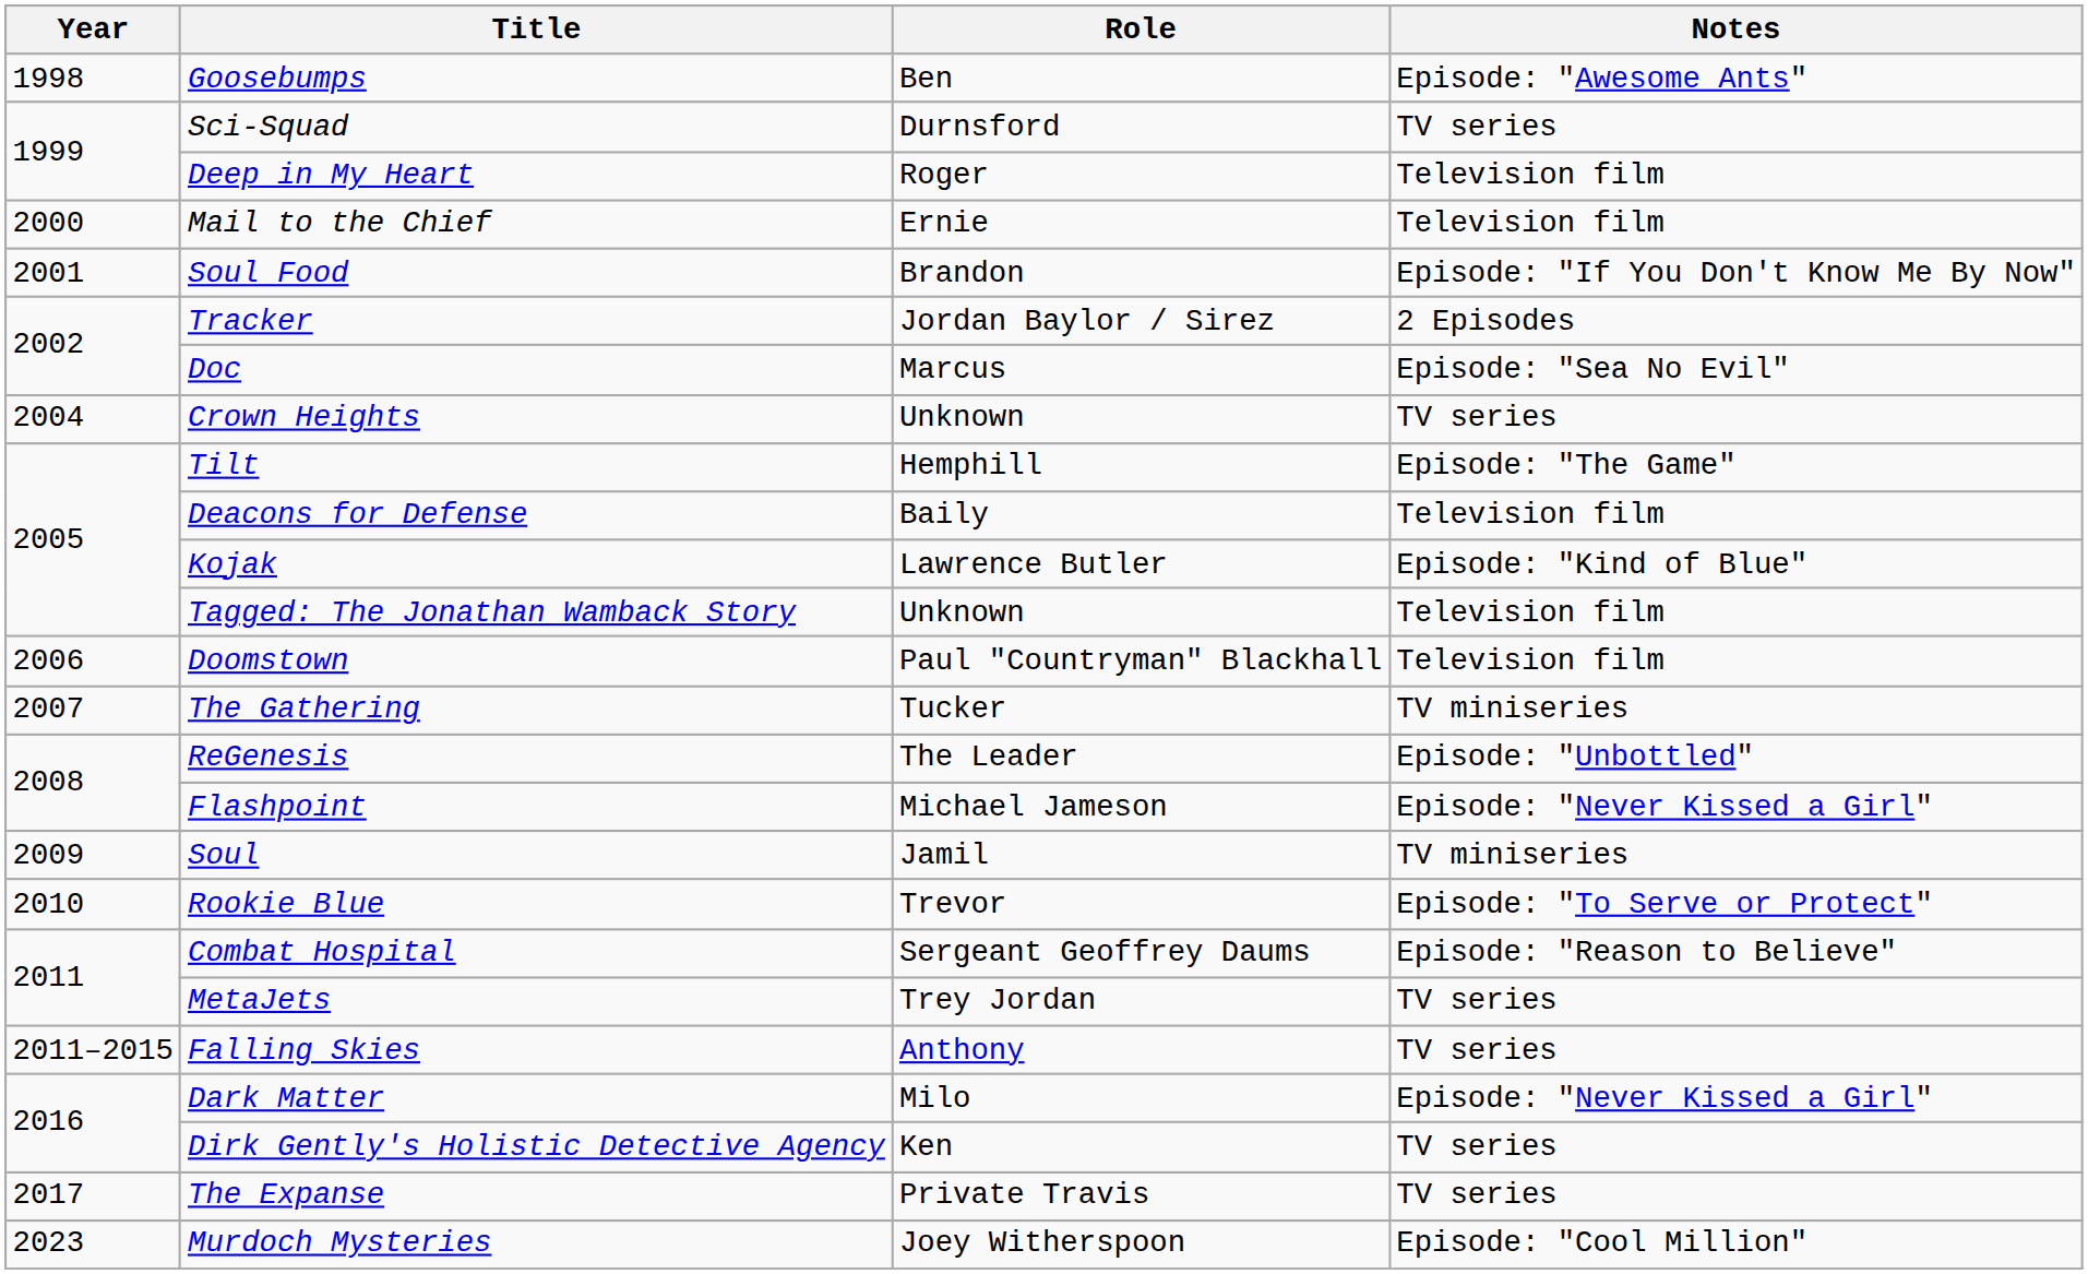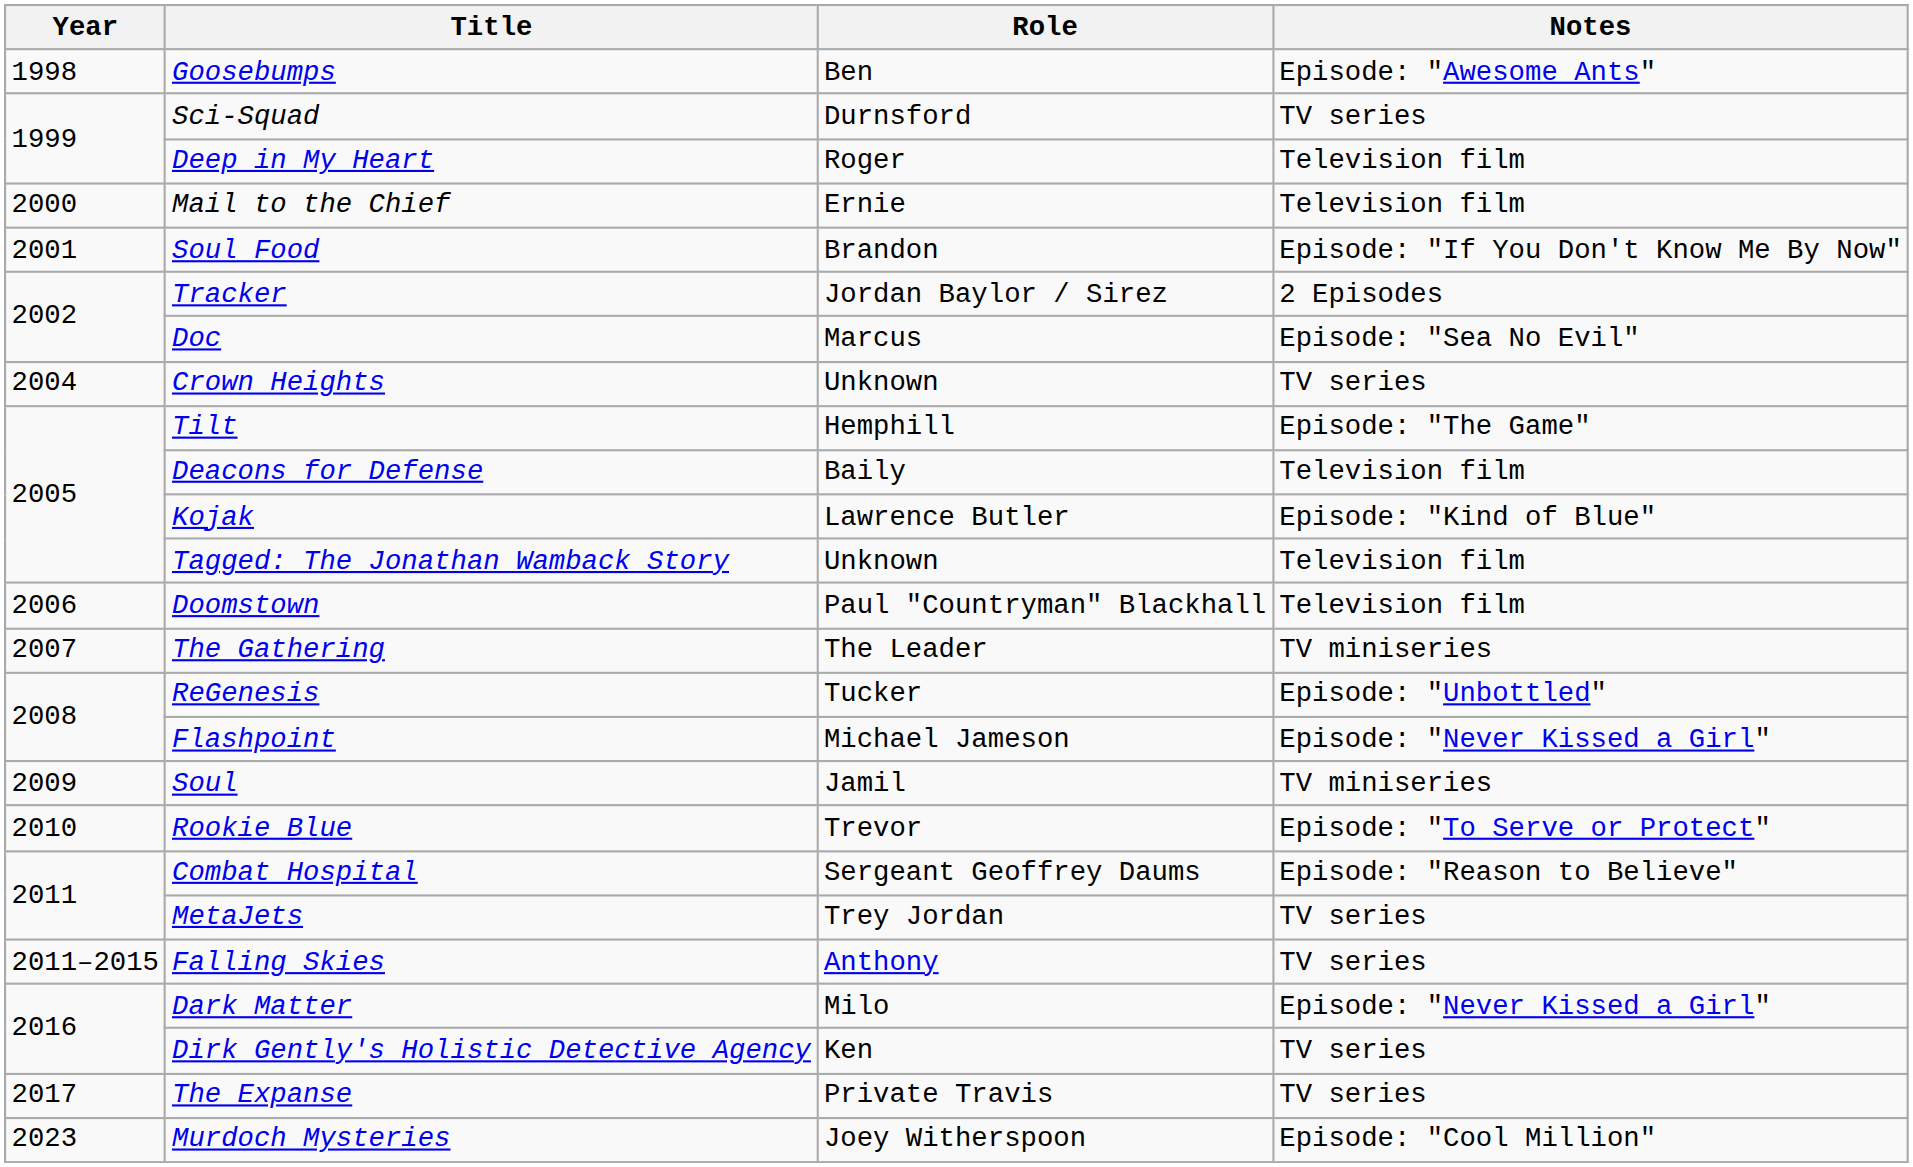 <table class="wikitable sortable">
 <tr>
 <th>Year</th>
 <th>Title</th>
 <th>Role</th>
 <th class="unsortable">Notes</th>
 </tr>
 <tr>
 <td>1998</td>
 <td><em><a href='#'>Goosebumps</a></em></td>
 <td>Ben</td>
 <td>Episode: "<a href='#'>Awesome Ants</a>"</td>
 </tr>
 <tr>
 <td rowspan="2">1999</td>
 <td><em>Sci-Squad</em></td>
 <td>Durnsford</td>
 <td>TV series</td>
 </tr>
 <tr>
 <td><em><a href='#'>Deep in My Heart</a></em></td>
 <td>Roger</td>
 <td>Television film</td>
 </tr>
 <tr>
 <td>2000</td>
 <td><em>Mail to the Chief</em></td>
 <td>Ernie</td>
 <td>Television film</td>
 </tr>
 <tr>
 <td>2001</td>
 <td><em><a href='#'>Soul Food</a></em></td>
 <td>Brandon</td>
 <td>Episode: "If You Don't Know Me By Now"</td>
 </tr>
 <tr>
 <td rowspan="2">2002</td>
 <td><em><a href='#'>Tracker</a></em></td>
 <td>Jordan Baylor / Sirez</td>
 <td>2 Episodes</td>
 </tr>
 <tr>
 <td><em><a href='#'>Doc</a></em></td>
 <td>Marcus</td>
 <td>Episode: "Sea No Evil"</td>
 </tr>
 <tr>
 <td>2004</td>
 <td><em><a href='#'>Crown Heights</a></em></td>
 <td>Unknown</td>
 <td>TV series</td>
 </tr>
 <tr>
 <td rowspan="4">2005</td>
 <td><em><a href='#'>Tilt</a></em></td>
 <td>Hemphill</td>
 <td>Episode: "The Game"</td>
 </tr>
 <tr>
 <td><em><a href='#'>Deacons for Defense</a></em></td>
 <td>Baily</td>
 <td>Television film</td>
 </tr>
 <tr>
 <td><em><a href='#'>Kojak</a></em></td>
 <td>Lawrence Butler</td>
 <td>Episode: "Kind of Blue"</td>
 </tr>
 <tr>
 <td><em><a href='#'>Tagged: The Jonathan Wamback Story</a></em></td>
 <td>Unknown</td>
 <td>Television film</td>
 </tr>
 <tr>
 <td>2006</td>
 <td><em><a href='#'>Doomstown</a></em></td>
 <td>Paul "Countryman" Blackhall</td>
 <td>Television film</td>
 </tr>
 <tr>
 <td>2007</td>
 <td data-sort-value="Gathering, The"><em><a href='#'>The Gathering</a></em></td>
-<td>Tucker</td>
+<td>The Leader</td>
 <td>TV miniseries</td>
 </tr>
 <tr>
 <td rowspan="2">2008</td>
 <td><em><a href='#'>ReGenesis</a></em></td>
-<td>The Leader</td>
+<td>Tucker</td>
 <td>Episode: "<a href='#'>Unbottled</a>"</td>
 </tr>
 <tr>
 <td><em><a href='#'>Flashpoint</a></em></td>
 <td>Michael Jameson</td>
 <td>Episode: "<a href='#'>Never Kissed a Girl</a>"</td>
 </tr>
 <tr>
 <td>2009</td>
 <td><em><a href='#'>Soul</a></em></td>
 <td>Jamil</td>
 <td>TV miniseries</td>
 </tr>
 <tr>
 <td>2010</td>
 <td><em><a href='#'>Rookie Blue</a></em></td>
 <td>Trevor</td>
 <td>Episode: "<a href='#'>To Serve or Protect</a>"</td>
 </tr>
 <tr>
 <td rowspan="2">2011</td>
 <td><em><a href='#'>Combat Hospital</a></em></td>
 <td>Sergeant Geoffrey Daums</td>
 <td>Episode: "Reason to Believe"</td>
 </tr>
 <tr>
 <td><em><a href='#'>MetaJets</a></em></td>
 <td>Trey Jordan</td>
 <td>TV series</td>
 </tr>
 <tr>
 <td>2011–2015</td>
 <td><em><a href='#'>Falling Skies</a></em></td>
 <td><a href='#'>Anthony</a></td>
 <td>TV series</td>
 </tr>
 <tr>
 <td rowspan="2">2016</td>
 <td><em><a href='#'>Dark Matter</a></em></td>
 <td>Milo</td>
 <td>Episode: "<a href='#'>Never Kissed a Girl</a>"</td>
 </tr>
 <tr>
 <td><em><a href='#'>Dirk Gently's Holistic Detective Agency</a></em></td>
 <td>Ken</td>
 <td>TV series</td>
 </tr>
 <tr>
 <td>2017</td>
 <td data-sort-value="Expanse, The"><a href='#'><em>The Expanse</em></a></td>
 <td>Private Travis</td>
 <td>TV series</td>
 </tr>
 <tr>
 <td>2023</td>
 <td><em><a href='#'>Murdoch Mysteries</a></em></td>
 <td>Joey Witherspoon</td>
 <td>Episode: "Cool Million"</td>
 </tr>
 </table>
